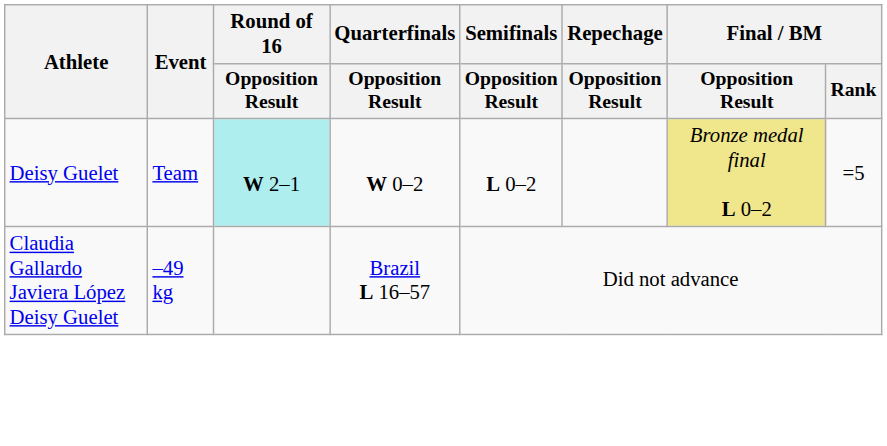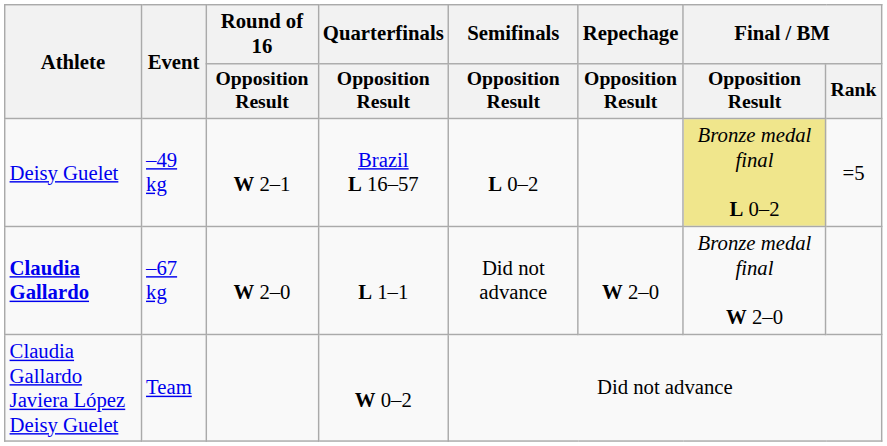 <table class="wikitable" style="font-size:90%">
 <tr>
 <th rowspan=2>Athlete</th>
 <th rowspan=2>Event</th>
 <th>Round of 16</th>
 <th>Quarterfinals</th>
 <th>Semifinals</th>
 <th>Repechage</th>
 <th colspan=2>Final / BM</th>
 </tr>
 <tr style="font-size:95%">
 <th>Opposition<br>Result</th>
 <th>Opposition<br>Result</th>
 <th>Opposition<br>Result</th>
 <th>Opposition<br>Result</th>
 <th>Opposition<br>Result</th>
 <th>Rank</th>
 </tr>
 <tr style="text-align:center">
 <td style="text-align:left"><a href='#'>Deisy Guelet</a></td>
-<td style="text-align:left"><a href='#'>Team</a></td>
-<td style="background: paleturquoise;"><br><strong>W</strong> 2–1</td>
-<td><br><strong>W</strong> 0–2</td>
+<td style="text-align:left"><a href='#'>–49 kg</a></td>
+<td><br><strong>W</strong> 2–1</td>
+<td> <a href='#'>Brazil</a><br><strong>L</strong> 16–57</td>
 <td><br><strong>L</strong> 0–2</td>
 <td></td>
 <td style="background: khaki;"><em>Bronze medal final</em><br><br><strong>L</strong> 0–2</td>
 <td>=5</td>
 </tr>
 <tr style="text-align:center">
+<td style="text-align:left"><strong><a href='#'>Claudia Gallardo</a></strong></td>
+<td style="text-align:left"><a href='#'>–67 kg</a></td>
+<td><br><strong>W</strong> 2–0</td>
+<td><br><strong>L</strong> 1–1</td>
+<td>Did not advance</td>
+<td><br><strong>W</strong> 2–0</td>
+<td><em>Bronze medal final</em><br><br><strong>W</strong> 2–0</td>
+<td></td>
+</tr>
+<tr style="text-align:center">
 <td style="text-align:left"><a href='#'>Claudia Gallardo</a><br><a href='#'>Javiera López</a><br><a href='#'>Deisy Guelet</a></td>
-<td style="text-align:left"><a href='#'>–49 kg</a></td>
+<td style="text-align:left"><a href='#'>Team</a></td>
 <td></td>
-<td> <a href='#'>Brazil</a><br><strong>L</strong> 16–57</td>
+<td><br><strong>W</strong> 0–2</td>
 <td colspan="4">Did not advance</td>
 </tr>
 </table>
